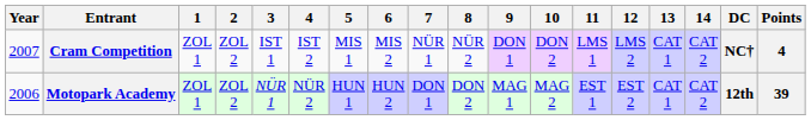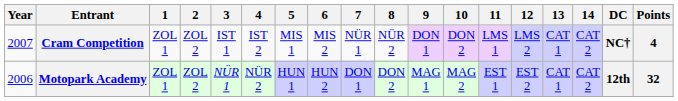 <table class="wikitable" style="text-align:center; font-size:85%">
 <tr>
 <th>Year</th>
 <th>Entrant</th>
 <th>1</th>
 <th>2</th>
 <th>3</th>
 <th>4</th>
 <th>5</th>
 <th>6</th>
 <th>7</th>
 <th>8</th>
 <th>9</th>
 <th>10</th>
 <th>11</th>
 <th>12</th>
 <th>13</th>
 <th>14</th>
 <th>DC</th>
 <th>Points</th>
 </tr>
 <tr>
 <td><a href='#'>2007</a></td>
 <th nowrap><a href='#'>Cram Competition</a></th>
 <td style="background:#;"><a href='#'>ZOL<br>1</a><br></td>
 <td style="background:#;"><a href='#'>ZOL<br>2</a><br></td>
 <td style="background:#;"><a href='#'>IST<br>1</a><br></td>
 <td style="background:#;"><a href='#'>IST<br>2</a><br></td>
 <td style="background:#;"><a href='#'>MIS<br>1</a><br></td>
 <td style="background:#;"><a href='#'>MIS<br>2</a><br></td>
 <td style="background:#;"><a href='#'>NÜR<br>1</a><br></td>
 <td style="background:#;"><a href='#'>NÜR<br>2</a><br></td>
 <td style="background:#efcfff;"><a href='#'>DON<br>1</a><br></td>
 <td style="background:#efcfff;"><a href='#'>DON<br>2</a><br></td>
 <td style="background:#efcfff;"><a href='#'>LMS<br>1</a><br></td>
 <td style="background:#cfcfff;"><a href='#'>LMS<br>2</a><br></td>
 <td style="background:#cfcfff;"><a href='#'>CAT<br>1</a><br></td>
 <td style="background:#cfcfff;"><a href='#'>CAT<br>2</a><br></td>
 <th>NC†</th>
 <th>4</th>
 </tr>
 <tr>
 <td><a href='#'>2006</a></td>
 <th nowrap><a href='#'>Motopark Academy</a></th>
 <td style="background:#dfffdf;"><a href='#'>ZOL<br>1</a><br></td>
 <td style="background:#dfffdf;"><a href='#'>ZOL<br>2</a><br></td>
 <td style="background:#dfffdf;"><em><a href='#'>NÜR<br>1</a></em><br></td>
 <td style="background:#dfffdf;"><a href='#'>NÜR<br>2</a><br></td>
 <td style="background:#cfcfff;"><a href='#'>HUN<br>1</a><br></td>
 <td style="background:#cfcfff;"><a href='#'>HUN<br>2</a><br></td>
 <td style="background:#cfcfff;"><a href='#'>DON<br>1</a><br></td>
 <td style="background:#dfffdf;"><a href='#'>DON<br>2</a><br></td>
 <td style="background:#dfffdf;"><a href='#'>MAG<br>1</a><br></td>
 <td style="background:#dfffdf;"><a href='#'>MAG<br>2</a><br></td>
 <td style="background:#cfcfff;"><a href='#'>EST<br>1</a><br></td>
 <td style="background:#cfcfff;"><a href='#'>EST<br>2</a><br></td>
 <td style="background:#cfcfff;"><a href='#'>CAT<br>1</a><br></td>
 <td style="background:#cfcfff;"><a href='#'>CAT<br>2</a><br></td>
 <th>12th</th>
-<th>39</th>
+<th>32</th>
 </tr>
 </table>
